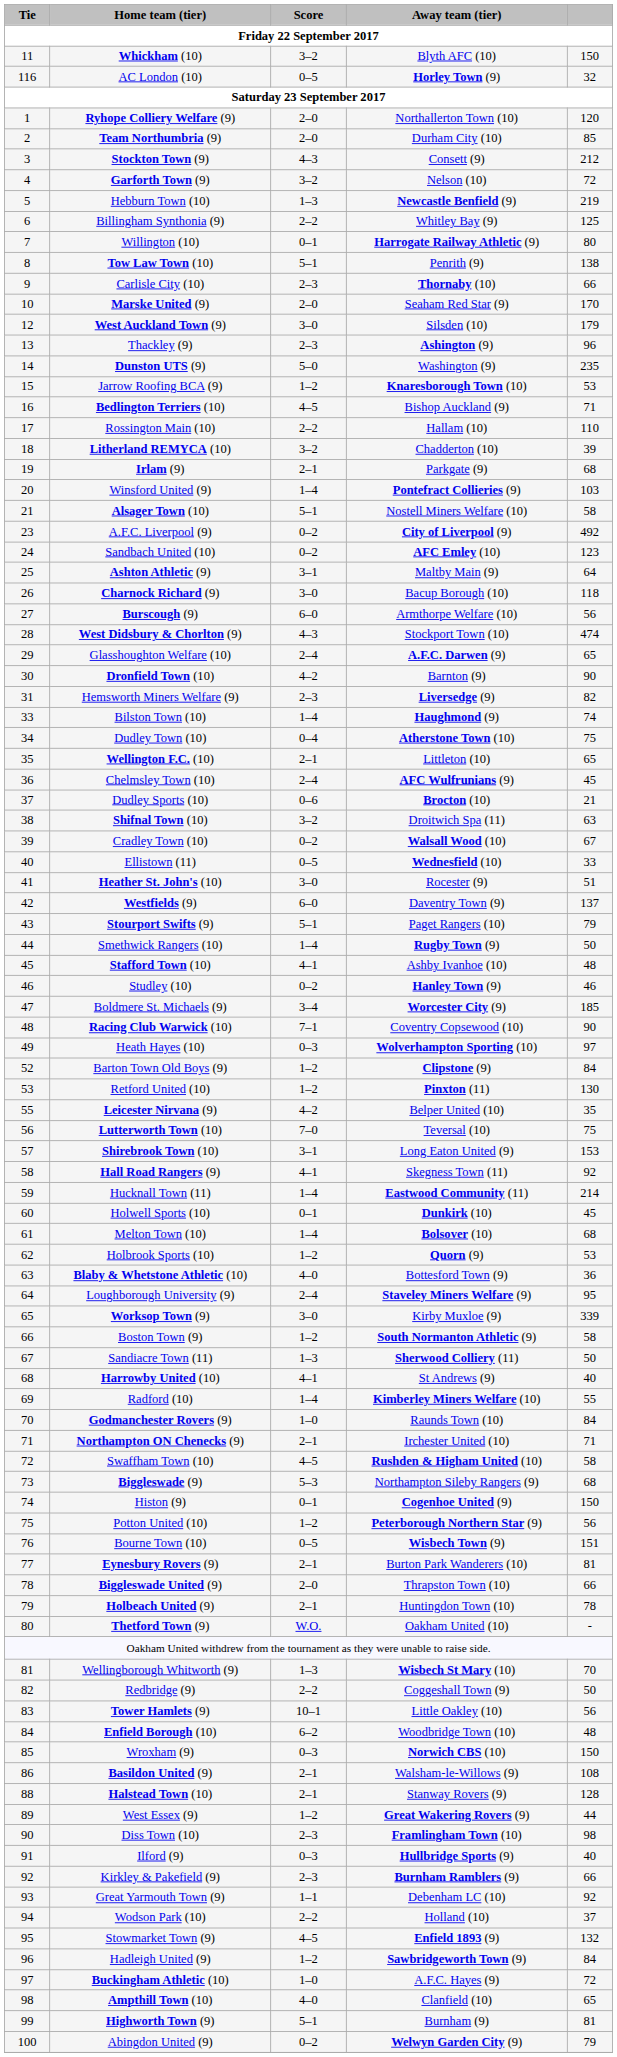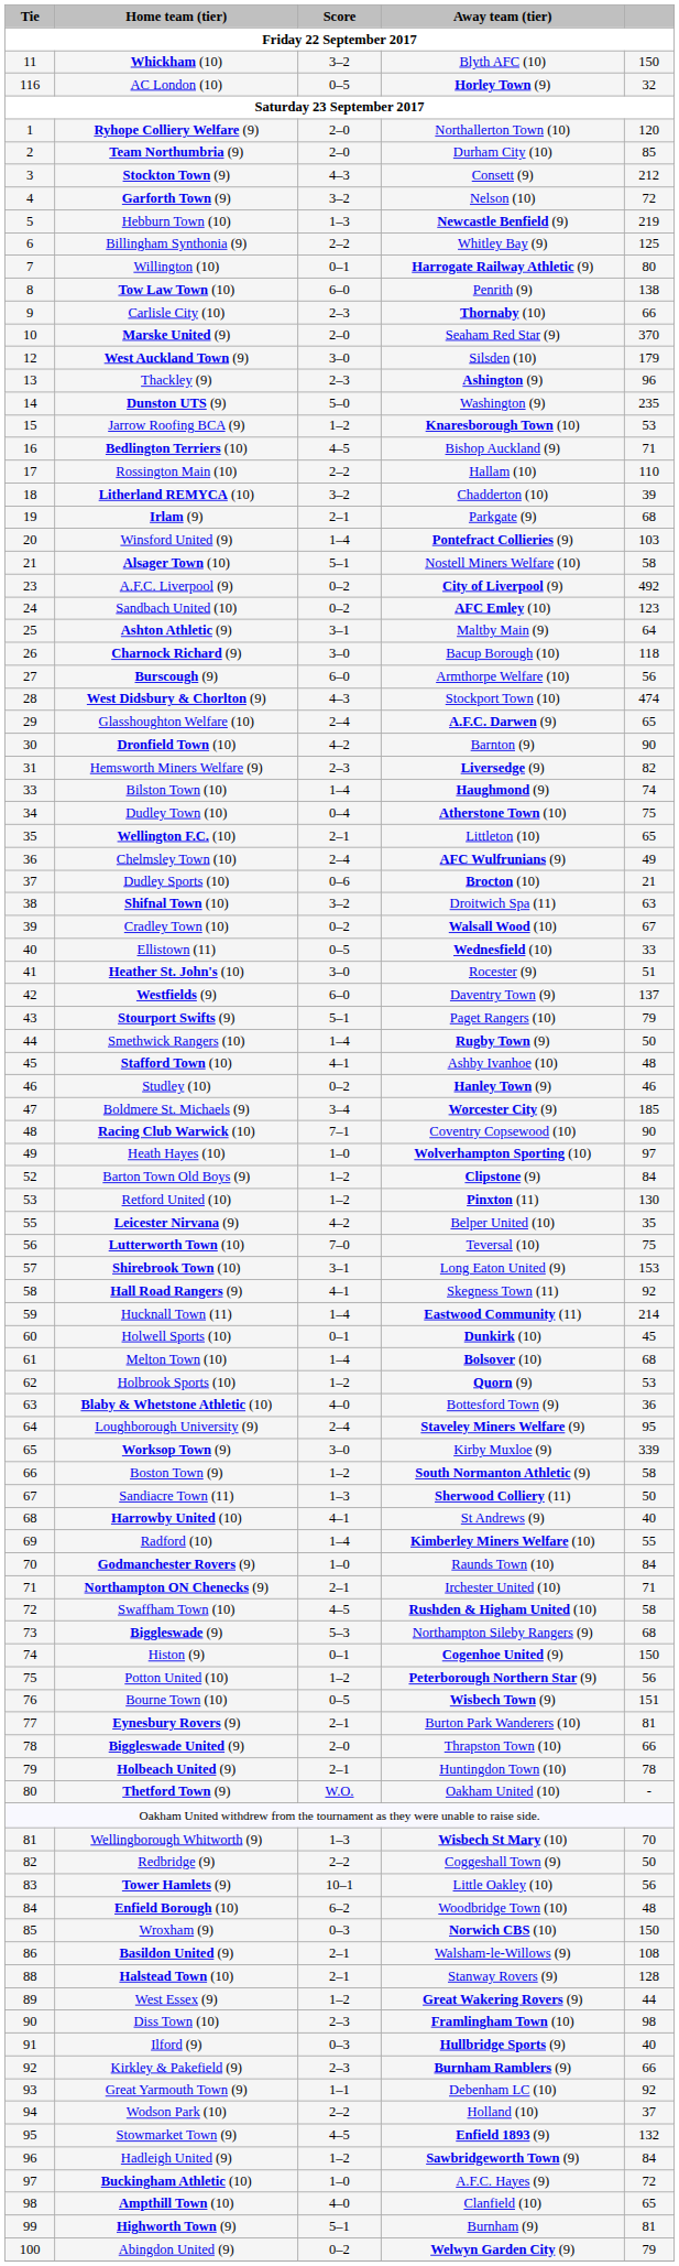 <table class="wikitable" style="width: 700px; background:WhiteSmoke; text-align:center; font-size:90%">
 <tr>
 <td scope="col" style="width:  7.50%; background:silver;"><strong>Tie</strong></td>
 <td scope="col" style="width: 36.25%; background:silver;"><strong>Home team (tier)</strong></td>
 <td scope="col" style="width: 12.50%; background:silver;"><strong>Score</strong></td>
 <td scope="col" style="width: 36.25%; background:silver;"><strong>Away team (tier)</strong></td>
 <td scope="col" style="width:  7.50%; background:silver;"><strong></strong></td>
 </tr>
 <tr>
 <td colspan="5" style= background:White><strong>Friday 22 September 2017</strong></td>
 </tr>
 <tr>
 <td>11</td>
 <td><strong><a href='#'>Whickham</a></strong> (10)</td>
 <td>3–2</td>
 <td><a href='#'>Blyth AFC</a> (10)</td>
 <td>150</td>
 </tr>
 <tr>
 <td>116</td>
 <td><a href='#'>AC London</a> (10)</td>
 <td>0–5</td>
 <td><strong><a href='#'>Horley Town</a></strong> (9)</td>
 <td>32</td>
 </tr>
 <tr>
 <td colspan="5" style= background:White><strong>Saturday 23 September 2017</strong></td>
 </tr>
 <tr>
 <td>1</td>
 <td><strong><a href='#'>Ryhope Colliery Welfare</a></strong> (9)</td>
 <td>2–0 </td>
 <td><a href='#'>Northallerton Town</a> (10)</td>
 <td>120</td>
 </tr>
 <tr>
 <td>2</td>
 <td><strong><a href='#'>Team Northumbria</a></strong> (9)</td>
 <td>2–0</td>
 <td><a href='#'>Durham City</a> (10)</td>
 <td>85</td>
 </tr>
 <tr>
 <td>3</td>
 <td><strong><a href='#'>Stockton Town</a></strong> (9)</td>
 <td>4–3 </td>
 <td><a href='#'>Consett</a> (9)</td>
 <td>212</td>
 </tr>
 <tr>
 <td>4</td>
 <td><strong><a href='#'>Garforth Town</a></strong> (9)</td>
 <td>3–2</td>
 <td><a href='#'>Nelson</a> (10)</td>
 <td>72</td>
 </tr>
 <tr>
 <td>5</td>
 <td><a href='#'>Hebburn Town</a> (10)</td>
 <td>1–3</td>
 <td><strong><a href='#'>Newcastle Benfield</a></strong> (9)</td>
 <td>219</td>
 </tr>
 <tr>
 <td>6</td>
 <td><a href='#'>Billingham Synthonia</a> (9)</td>
 <td>2–2</td>
 <td><a href='#'>Whitley Bay</a> (9)</td>
 <td>125</td>
 </tr>
 <tr>
 <td>7</td>
 <td><a href='#'>Willington</a> (10)</td>
 <td>0–1</td>
 <td><strong><a href='#'>Harrogate Railway Athletic</a></strong> (9)</td>
 <td>80</td>
 </tr>
 <tr>
 <td>8</td>
 <td><strong><a href='#'>Tow Law Town</a></strong> (10)</td>
-<td>5–1</td>
+<td>6–0</td>
 <td><a href='#'>Penrith</a> (9)</td>
 <td>138</td>
 </tr>
 <tr>
 <td>9</td>
 <td><a href='#'>Carlisle City</a> (10)</td>
 <td>2–3</td>
 <td><strong><a href='#'>Thornaby</a></strong> (10)</td>
 <td>66</td>
 </tr>
 <tr>
 <td>10</td>
 <td><strong><a href='#'>Marske United</a></strong> (9)</td>
 <td>2–0 </td>
 <td><a href='#'>Seaham Red Star</a> (9)</td>
-<td>170</td>
+<td>370</td>
 </tr>
 <tr>
 <td>12</td>
 <td><strong><a href='#'>West Auckland Town</a></strong> (9)</td>
 <td>3–0</td>
 <td><a href='#'>Silsden</a> (10)</td>
 <td>179</td>
 </tr>
 <tr>
 <td>13</td>
 <td><a href='#'>Thackley</a> (9)</td>
 <td>2–3 </td>
 <td><strong><a href='#'>Ashington</a></strong> (9)</td>
 <td>96</td>
 </tr>
 <tr>
 <td>14</td>
 <td><strong><a href='#'>Dunston UTS</a></strong> (9)</td>
 <td>5–0</td>
 <td><a href='#'>Washington</a> (9)</td>
 <td>235</td>
 </tr>
 <tr>
 <td>15</td>
 <td><a href='#'>Jarrow Roofing BCA</a> (9)</td>
 <td>1–2</td>
 <td><strong><a href='#'>Knaresborough Town</a></strong> (10)</td>
 <td>53</td>
 </tr>
 <tr>
 <td>16</td>
 <td><strong><a href='#'>Bedlington Terriers</a></strong> (10)</td>
 <td>4–5 </td>
 <td><a href='#'>Bishop Auckland</a> (9)</td>
 <td>71</td>
 </tr>
 <tr>
 <td>17</td>
 <td><a href='#'>Rossington Main</a> (10)</td>
 <td>2–2</td>
 <td><a href='#'>Hallam</a> (10)</td>
 <td>110</td>
 </tr>
 <tr>
 <td>18</td>
 <td><strong><a href='#'>Litherland REMYCA</a></strong> (10)</td>
 <td>3–2</td>
 <td><a href='#'>Chadderton</a> (10)</td>
 <td>39</td>
 </tr>
 <tr>
 <td>19</td>
 <td><strong><a href='#'>Irlam</a></strong> (9)</td>
 <td>2–1</td>
 <td><a href='#'>Parkgate</a> (9)</td>
 <td>68</td>
 </tr>
 <tr>
 <td>20</td>
 <td><a href='#'>Winsford United</a> (9)</td>
 <td>1–4</td>
 <td><strong><a href='#'>Pontefract Collieries</a></strong> (9)</td>
 <td>103</td>
 </tr>
 <tr>
 <td>21</td>
 <td><strong><a href='#'>Alsager Town</a></strong> (10)</td>
 <td>5–1</td>
 <td><a href='#'>Nostell Miners Welfare</a> (10)</td>
 <td>58</td>
 </tr>
 <tr>
 <td>23</td>
 <td><a href='#'>A.F.C. Liverpool</a> (9)</td>
 <td>0–2</td>
 <td><strong><a href='#'>City of Liverpool</a></strong> (9)</td>
 <td>492</td>
 </tr>
 <tr>
 <td>24</td>
 <td><a href='#'>Sandbach United</a> (10)</td>
 <td>0–2</td>
 <td><strong><a href='#'>AFC Emley</a></strong> (10)</td>
 <td>123</td>
 </tr>
 <tr>
 <td>25</td>
 <td><strong><a href='#'>Ashton Athletic</a></strong> (9)</td>
 <td>3–1</td>
 <td><a href='#'>Maltby Main</a> (9)</td>
 <td>64</td>
 </tr>
 <tr>
 <td>26</td>
 <td><strong><a href='#'>Charnock Richard</a></strong> (9)</td>
 <td>3–0</td>
 <td><a href='#'>Bacup Borough</a> (10)</td>
 <td>118</td>
 </tr>
 <tr>
 <td>27</td>
 <td><strong><a href='#'>Burscough</a></strong> (9)</td>
 <td>6–0</td>
 <td><a href='#'>Armthorpe Welfare</a> (10)</td>
 <td>56</td>
 </tr>
 <tr>
 <td>28</td>
 <td><strong><a href='#'>West Didsbury & Chorlton</a></strong> (9)</td>
 <td>4–3</td>
 <td><a href='#'>Stockport Town</a> (10)</td>
 <td>474</td>
 </tr>
 <tr>
 <td>29</td>
 <td><a href='#'>Glasshoughton Welfare</a> (10)</td>
 <td>2–4</td>
 <td><strong><a href='#'>A.F.C. Darwen</a></strong> (9)</td>
 <td>65</td>
 </tr>
 <tr>
 <td>30</td>
 <td><strong><a href='#'>Dronfield Town</a></strong> (10)</td>
 <td>4–2 </td>
 <td><a href='#'>Barnton</a> (9)</td>
 <td>90</td>
 </tr>
 <tr>
 <td>31</td>
 <td><a href='#'>Hemsworth Miners Welfare</a> (9)</td>
 <td>2–3 </td>
 <td><strong><a href='#'>Liversedge</a></strong> (9)</td>
 <td>82</td>
 </tr>
 <tr>
 <td>33</td>
 <td><a href='#'>Bilston Town</a> (10)</td>
 <td>1–4</td>
 <td><strong><a href='#'>Haughmond</a></strong> (9)</td>
 <td>74</td>
 </tr>
 <tr>
 <td>34</td>
 <td><a href='#'>Dudley Town</a> (10)</td>
 <td>0–4</td>
 <td><strong><a href='#'>Atherstone Town</a></strong> (10)</td>
 <td>75</td>
 </tr>
 <tr>
 <td>35</td>
 <td><strong><a href='#'>Wellington F.C.</a></strong> (10)</td>
 <td>2–1</td>
 <td><a href='#'>Littleton</a> (10)</td>
 <td>65</td>
 </tr>
 <tr>
 <td>36</td>
 <td><a href='#'>Chelmsley Town</a> (10)</td>
 <td>2–4</td>
 <td><strong><a href='#'>AFC Wulfrunians</a></strong> (9)</td>
-<td>45</td>
+<td>49</td>
 </tr>
 <tr>
 <td>37</td>
 <td><a href='#'>Dudley Sports</a> (10)</td>
 <td>0–6</td>
 <td><strong><a href='#'>Brocton</a></strong> (10)</td>
 <td>21</td>
 </tr>
 <tr>
 <td>38</td>
 <td><strong><a href='#'>Shifnal Town</a></strong> (10)</td>
 <td>3–2 </td>
 <td><a href='#'>Droitwich Spa</a> (11)</td>
 <td>63</td>
 </tr>
 <tr>
 <td>39</td>
 <td><a href='#'>Cradley Town</a> (10)</td>
 <td>0–2</td>
 <td><strong><a href='#'>Walsall Wood</a></strong> (10)</td>
 <td>67</td>
 </tr>
 <tr>
 <td>40</td>
 <td><a href='#'>Ellistown</a> (11)</td>
 <td>0–5</td>
 <td><strong><a href='#'>Wednesfield</a></strong> (10)</td>
 <td>33</td>
 </tr>
 <tr>
 <td>41</td>
 <td><strong><a href='#'>Heather St. John's</a></strong> (10)</td>
 <td>3–0</td>
 <td><a href='#'>Rocester</a> (9)</td>
 <td>51</td>
 </tr>
 <tr>
 <td>42</td>
 <td><strong><a href='#'>Westfields</a></strong> (9)</td>
 <td>6–0</td>
 <td><a href='#'>Daventry Town</a> (9)</td>
 <td>137</td>
 </tr>
 <tr>
 <td>43</td>
 <td><strong><a href='#'>Stourport Swifts</a></strong> (9)</td>
 <td>5–1</td>
 <td><a href='#'>Paget Rangers</a> (10)</td>
 <td>79</td>
 </tr>
 <tr>
 <td>44</td>
 <td><a href='#'>Smethwick Rangers</a> (10)</td>
 <td>1–4</td>
 <td><strong><a href='#'>Rugby Town</a></strong> (9)</td>
 <td>50</td>
 </tr>
 <tr>
 <td>45</td>
 <td><strong><a href='#'>Stafford Town</a></strong> (10)</td>
 <td>4–1</td>
 <td><a href='#'>Ashby Ivanhoe</a> (10)</td>
 <td>48</td>
 </tr>
 <tr>
 <td>46</td>
 <td><a href='#'>Studley</a> (10)</td>
 <td>0–2</td>
 <td><strong><a href='#'>Hanley Town</a></strong> (9)</td>
 <td>46</td>
 </tr>
 <tr>
 <td>47</td>
 <td><a href='#'>Boldmere St. Michaels</a> (9)</td>
 <td>3–4 </td>
 <td><strong><a href='#'>Worcester City</a></strong> (9)</td>
 <td>185</td>
 </tr>
 <tr>
 <td>48</td>
 <td><strong><a href='#'>Racing Club Warwick</a></strong> (10)</td>
 <td>7–1</td>
 <td><a href='#'>Coventry Copsewood</a> (10)</td>
 <td>90</td>
 </tr>
 <tr>
 <td>49</td>
 <td><a href='#'>Heath Hayes</a> (10)</td>
-<td>0–3</td>
+<td>1–0</td>
 <td><strong><a href='#'>Wolverhampton Sporting</a></strong> (10)</td>
 <td>97</td>
 </tr>
 <tr>
 <td>52</td>
 <td><a href='#'>Barton Town Old Boys</a> (9)</td>
 <td>1–2</td>
 <td><strong><a href='#'>Clipstone</a></strong> (9)</td>
 <td>84</td>
 </tr>
 <tr>
 <td>53</td>
 <td><a href='#'>Retford United</a> (10)</td>
 <td>1–2</td>
 <td><strong><a href='#'>Pinxton</a></strong> (11)</td>
 <td>130</td>
 </tr>
 <tr>
 <td>55</td>
 <td><strong><a href='#'>Leicester Nirvana</a></strong> (9)</td>
 <td>4–2</td>
 <td><a href='#'>Belper United</a> (10)</td>
 <td>35</td>
 </tr>
 <tr>
 <td>56</td>
 <td><strong><a href='#'>Lutterworth Town</a></strong> (10)</td>
 <td>7–0</td>
 <td><a href='#'>Teversal</a> (10)</td>
 <td>75</td>
 </tr>
 <tr>
 <td>57</td>
 <td><strong><a href='#'>Shirebrook Town</a></strong> (10)</td>
 <td>3–1</td>
 <td><a href='#'>Long Eaton United</a> (9)</td>
 <td>153</td>
 </tr>
 <tr>
 <td>58</td>
 <td><strong><a href='#'>Hall Road Rangers</a></strong> (9)</td>
 <td>4–1</td>
 <td><a href='#'>Skegness Town</a> (11)</td>
 <td>92</td>
 </tr>
 <tr>
 <td>59</td>
 <td><a href='#'>Hucknall Town</a> (11)</td>
 <td>1–4</td>
 <td><strong><a href='#'>Eastwood Community</a></strong> (11)</td>
 <td>214</td>
 </tr>
 <tr>
 <td>60</td>
 <td><a href='#'>Holwell Sports</a> (10)</td>
 <td>0–1</td>
 <td><strong><a href='#'>Dunkirk</a></strong> (10)</td>
 <td>45</td>
 </tr>
 <tr>
 <td>61</td>
 <td><a href='#'>Melton Town</a> (10)</td>
 <td>1–4</td>
 <td><strong><a href='#'>Bolsover</a></strong> (10)</td>
 <td>68</td>
 </tr>
 <tr>
 <td>62</td>
 <td><a href='#'>Holbrook Sports</a> (10)</td>
 <td>1–2</td>
 <td><strong><a href='#'>Quorn</a></strong> (9)</td>
 <td>53</td>
 </tr>
 <tr>
 <td>63</td>
 <td><strong><a href='#'>Blaby & Whetstone Athletic</a></strong> (10)</td>
 <td>4–0</td>
 <td><a href='#'>Bottesford Town</a> (9)</td>
 <td>36</td>
 </tr>
 <tr>
 <td>64</td>
 <td><a href='#'>Loughborough University</a> (9)</td>
 <td>2–4</td>
 <td><strong><a href='#'>Staveley Miners Welfare</a></strong> (9)</td>
 <td>95</td>
 </tr>
 <tr>
 <td>65</td>
 <td><strong><a href='#'>Worksop Town</a></strong> (9)</td>
 <td>3–0</td>
 <td><a href='#'>Kirby Muxloe</a> (9)</td>
 <td>339</td>
 </tr>
 <tr>
 <td>66</td>
 <td><a href='#'>Boston Town</a> (9)</td>
 <td>1–2</td>
 <td><strong><a href='#'>South Normanton Athletic</a></strong> (9)</td>
 <td>58</td>
 </tr>
 <tr>
 <td>67</td>
 <td><a href='#'>Sandiacre Town</a> (11)</td>
 <td>1–3</td>
 <td><strong><a href='#'>Sherwood Colliery</a></strong> (11)</td>
 <td>50</td>
 </tr>
 <tr>
 <td>68</td>
 <td><strong><a href='#'>Harrowby United</a></strong> (10)</td>
 <td>4–1</td>
 <td><a href='#'>St Andrews</a> (9)</td>
 <td>40</td>
 </tr>
 <tr>
 <td>69</td>
 <td><a href='#'>Radford</a> (10)</td>
 <td>1–4</td>
 <td><strong><a href='#'>Kimberley Miners Welfare</a></strong> (10)</td>
 <td>55</td>
 </tr>
 <tr>
 <td>70</td>
 <td><strong><a href='#'>Godmanchester Rovers</a></strong> (9)</td>
 <td>1–0</td>
 <td><a href='#'>Raunds Town</a> (10)</td>
 <td>84</td>
 </tr>
 <tr>
 <td>71</td>
 <td><strong><a href='#'>Northampton ON Chenecks</a></strong> (9)</td>
 <td>2–1</td>
 <td><a href='#'>Irchester United</a> (10)</td>
 <td>71</td>
 </tr>
 <tr>
 <td>72</td>
 <td><a href='#'>Swaffham Town</a> (10)</td>
 <td>4–5 </td>
 <td><strong><a href='#'>Rushden & Higham United</a></strong> (10)</td>
 <td>58</td>
 </tr>
 <tr>
 <td>73</td>
 <td><strong><a href='#'>Biggleswade</a></strong> (9)</td>
 <td>5–3</td>
 <td><a href='#'>Northampton Sileby Rangers</a> (9)</td>
 <td>68</td>
 </tr>
 <tr>
 <td>74</td>
 <td><a href='#'>Histon</a> (9)</td>
 <td>0–1</td>
 <td><strong><a href='#'>Cogenhoe United</a></strong> (9)</td>
 <td>150</td>
 </tr>
 <tr>
 <td>75</td>
 <td><a href='#'>Potton United</a> (10)</td>
 <td>1–2</td>
 <td><strong><a href='#'>Peterborough Northern Star</a></strong> (9)</td>
 <td>56</td>
 </tr>
 <tr>
 <td>76</td>
 <td><a href='#'>Bourne Town</a> (10)</td>
 <td>0–5</td>
 <td><strong><a href='#'>Wisbech Town</a></strong> (9)</td>
 <td>151</td>
 </tr>
 <tr>
 <td>77</td>
 <td><strong><a href='#'>Eynesbury Rovers</a></strong> (9)</td>
 <td>2–1</td>
 <td><a href='#'>Burton Park Wanderers</a> (10)</td>
 <td>81</td>
 </tr>
 <tr>
 <td>78</td>
 <td><strong><a href='#'>Biggleswade United</a></strong> (9)</td>
 <td>2–0</td>
 <td><a href='#'>Thrapston Town</a> (10)</td>
 <td>66</td>
 </tr>
 <tr>
 <td>79</td>
 <td><strong><a href='#'>Holbeach United</a></strong> (9)</td>
 <td>2–1</td>
 <td><a href='#'>Huntingdon Town</a> (10)</td>
 <td>78</td>
 </tr>
 <tr>
 <td>80</td>
 <td><strong><a href='#'>Thetford Town</a></strong> (9)</td>
 <td><a href='#'>W.O.</a></td>
 <td><a href='#'>Oakham United</a> (10)</td>
 <td>-</td>
 </tr>
 <tr>
 <td colspan="5" style="background:GhostWhite; height:20px; text-align:center; font-size:90%">Oakham United withdrew from the tournament as they were unable to raise side.</td>
 </tr>
 <tr>
 <td>81</td>
 <td><a href='#'>Wellingborough Whitworth</a> (9)</td>
 <td>1–3</td>
 <td><strong><a href='#'>Wisbech St Mary</a></strong> (10)</td>
 <td>70</td>
 </tr>
 <tr>
 <td>82</td>
 <td><a href='#'>Redbridge</a> (9)</td>
 <td>2–2</td>
 <td><a href='#'>Coggeshall Town</a> (9)</td>
 <td>50</td>
 </tr>
 <tr>
 <td>83</td>
 <td><strong><a href='#'>Tower Hamlets</a></strong> (9)</td>
 <td>10–1</td>
 <td><a href='#'>Little Oakley</a> (10)</td>
 <td>56</td>
 </tr>
 <tr>
 <td>84</td>
 <td><strong><a href='#'>Enfield Borough</a></strong> (10)</td>
 <td>6–2</td>
 <td><a href='#'>Woodbridge Town</a> (10)</td>
 <td>48</td>
 </tr>
 <tr>
 <td>85</td>
 <td><a href='#'>Wroxham</a> (9)</td>
 <td>0–3</td>
 <td><strong><a href='#'>Norwich CBS</a></strong> (10)</td>
 <td>150</td>
 </tr>
 <tr>
 <td>86</td>
 <td><strong><a href='#'>Basildon United</a></strong> (9)</td>
 <td>2–1 </td>
 <td><a href='#'>Walsham-le-Willows</a> (9)</td>
 <td>108</td>
 </tr>
 <tr>
 <td>88</td>
 <td><strong><a href='#'>Halstead Town</a></strong> (10)</td>
 <td>2–1</td>
 <td><a href='#'>Stanway Rovers</a> (9)</td>
 <td>128</td>
 </tr>
 <tr>
 <td>89</td>
 <td><a href='#'>West Essex</a> (9)</td>
 <td>1–2</td>
 <td><strong><a href='#'>Great Wakering Rovers</a></strong> (9)</td>
 <td>44</td>
 </tr>
 <tr>
 <td>90</td>
 <td><a href='#'>Diss Town</a> (10)</td>
 <td>2–3 </td>
 <td><strong><a href='#'>Framlingham Town</a></strong> (10)</td>
 <td>98</td>
 </tr>
 <tr>
 <td>91</td>
 <td><a href='#'>Ilford</a> (9)</td>
 <td>0–3</td>
 <td><strong><a href='#'>Hullbridge Sports</a></strong> (9)</td>
 <td>40</td>
 </tr>
 <tr>
 <td>92</td>
 <td><a href='#'>Kirkley & Pakefield</a> (9)</td>
 <td>2–3</td>
 <td><strong><a href='#'>Burnham Ramblers</a></strong> (9)</td>
 <td>66</td>
 </tr>
 <tr>
 <td>93</td>
 <td><a href='#'>Great Yarmouth Town</a> (9)</td>
 <td>1–1</td>
 <td><a href='#'>Debenham LC</a> (10)</td>
 <td>92</td>
 </tr>
 <tr>
 <td>94</td>
 <td><a href='#'>Wodson Park</a> (10)</td>
 <td>2–2</td>
 <td><a href='#'>Holland</a> (10)</td>
 <td>37</td>
 </tr>
 <tr>
 <td>95</td>
 <td><a href='#'>Stowmarket Town</a> (9)</td>
 <td>4–5 </td>
 <td><strong><a href='#'>Enfield 1893</a></strong> (9)</td>
 <td>132</td>
 </tr>
 <tr>
 <td>96</td>
 <td><a href='#'>Hadleigh United</a> (9)</td>
 <td>1–2 </td>
 <td><strong><a href='#'>Sawbridgeworth Town</a></strong> (9)</td>
 <td>84</td>
 </tr>
 <tr>
 <td>97</td>
 <td><strong><a href='#'>Buckingham Athletic</a></strong> (10)</td>
 <td>1–0</td>
 <td><a href='#'>A.F.C. Hayes</a> (9)</td>
 <td>72</td>
 </tr>
 <tr>
 <td>98</td>
 <td><strong><a href='#'>Ampthill Town</a></strong> (10)</td>
 <td>4–0</td>
 <td><a href='#'>Clanfield</a> (10)</td>
 <td>65</td>
 </tr>
 <tr>
 <td>99</td>
 <td><strong><a href='#'>Highworth Town</a></strong> (9)</td>
 <td>5–1</td>
 <td><a href='#'>Burnham</a> (9)</td>
 <td>81</td>
 </tr>
 <tr>
 <td>100</td>
 <td><a href='#'>Abingdon United</a> (9)</td>
 <td>0–2</td>
 <td><strong><a href='#'>Welwyn Garden City</a></strong> (9)</td>
 <td>79</td>
 </tr>
 <tr>
 </tr>
 </table>
